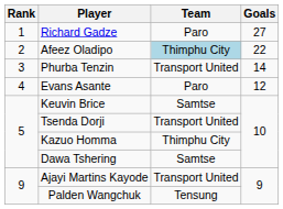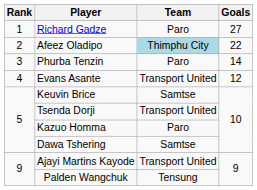 <table class="wikitable" style="text-align:center;">
 <tr>
 <th>Rank</th>
 <th>Player</th>
 <th>Team</th>
 <th>Goals</th>
 </tr>
 <tr>
 <td>1</td>
 <td align=left> <a href='#'>Richard Gadze</a></td>
 <td>Paro</td>
 <td>27</td>
 </tr>
 <tr>
 <td>2</td>
 <td align=left> Afeez Oladipo</td>
 <td style="background: lightblue;">Thimphu City</td>
 <td>22</td>
 </tr>
 <tr>
 <td>3</td>
 <td align=left> Phurba Tenzin</td>
-<td>Transport United</td>
+<td>Paro</td>
 <td>14</td>
 </tr>
 <tr>
 <td>4</td>
 <td align=left> Evans Asante</td>
-<td>Paro</td>
+<td>Transport United</td>
 <td>12</td>
 </tr>
 <tr>
 <td rowspan="4">5</td>
 <td align="left"> Keuvin Brice</td>
 <td>Samtse</td>
 <td rowspan="4">10</td>
 </tr>
 <tr>
 <td align=left> Tsenda Dorji</td>
 <td>Transport United</td>
 </tr>
 <tr>
 <td align="left"> Kazuo Homma</td>
-<td>Thimphu City</td>
+<td>Paro</td>
 </tr>
 <tr>
 <td align="left"> Dawa Tshering</td>
 <td>Samtse</td>
 </tr>
 <tr>
 <td rowspan="2">9</td>
 <td> Ajayi Martins Kayode</td>
 <td>Transport United</td>
 <td rowspan="2">9</td>
 </tr>
 <tr>
 <td> Palden Wangchuk</td>
 <td>Tensung</td>
 </tr>
 </table>
